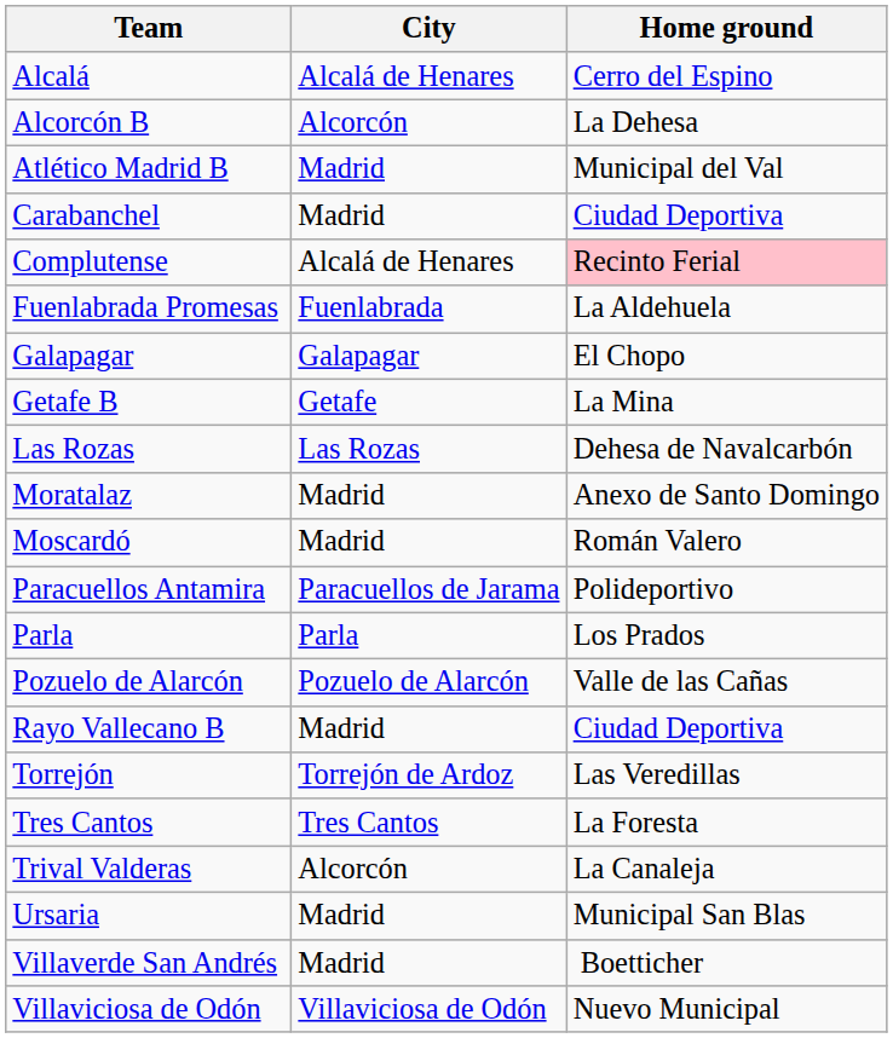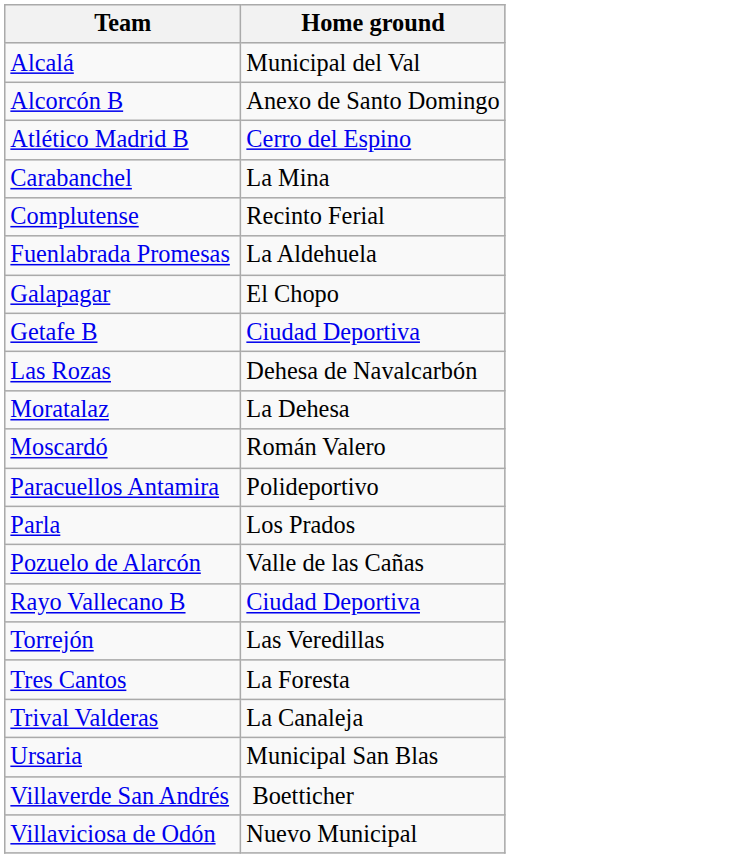 <table class="wikitable sortable">
 <tr>
 <th>Team</th>
-<th>City</th>
 <th>Home ground</th>
 </tr>
 <tr>
 <td><a href='#'>Alcalá</a></td>
-<td><a href='#'>Alcalá de Henares</a></td>
+<td>Municipal del Val</td>
+</tr>
+<tr>
+<td><a href='#'>Alcorcón B</a></td>
+<td>Anexo de Santo Domingo</td>
+</tr>
+<tr>
+<td><a href='#'>Atlético Madrid B</a></td>
 <td><a href='#'>Cerro del Espino</a></td>
 </tr>
 <tr>
-<td><a href='#'>Alcorcón B</a></td>
-<td><a href='#'>Alcorcón</a></td>
-<td>La Dehesa</td>
-</tr>
-<tr>
-<td><a href='#'>Atlético Madrid B</a></td>
-<td><a href='#'>Madrid</a></td>
-<td>Municipal del Val</td>
-</tr>
-<tr>
 <td><a href='#'>Carabanchel</a></td>
-<td>Madrid</td>
-<td><a href='#'>Ciudad Deportiva</a></td>
+<td>La Mina</td>
 </tr>
 <tr>
 <td><a href='#'>Complutense</a></td>
-<td>Alcalá de Henares</td>
-<td style="background: pink;">Recinto Ferial</td>
+<td>Recinto Ferial</td>
 </tr>
 <tr>
 <td><a href='#'>Fuenlabrada Promesas</a></td>
-<td><a href='#'>Fuenlabrada</a></td>
 <td>La Aldehuela</td>
 </tr>
 <tr>
-<td><a href='#'>Galapagar</a></td>
 <td><a href='#'>Galapagar</a></td>
 <td>El Chopo</td>
 </tr>
 <tr>
 <td><a href='#'>Getafe B</a></td>
-<td><a href='#'>Getafe</a></td>
-<td>La Mina</td>
+<td><a href='#'>Ciudad Deportiva</a></td>
 </tr>
 <tr>
-<td><a href='#'>Las Rozas</a></td>
 <td><a href='#'>Las Rozas</a></td>
 <td>Dehesa de Navalcarbón</td>
 </tr>
 <tr>
 <td><a href='#'>Moratalaz</a></td>
-<td>Madrid</td>
-<td>Anexo de Santo Domingo</td>
+<td>La Dehesa</td>
 </tr>
 <tr>
 <td><a href='#'>Moscardó</a></td>
-<td>Madrid</td>
 <td>Román Valero</td>
 </tr>
 <tr>
 <td><a href='#'>Paracuellos Antamira</a></td>
-<td><a href='#'>Paracuellos de Jarama</a></td>
 <td>Polideportivo</td>
 </tr>
 <tr>
-<td><a href='#'>Parla</a></td>
 <td><a href='#'>Parla</a></td>
 <td>Los Prados</td>
 </tr>
 <tr>
 <td><a href='#'>Pozuelo de Alarcón</a></td>
-<td><a href='#'>Pozuelo de Alarcón</a></td>
 <td>Valle de las Cañas</td>
 </tr>
 <tr>
 <td><a href='#'>Rayo Vallecano B</a></td>
-<td>Madrid</td>
 <td><a href='#'>Ciudad Deportiva</a></td>
 </tr>
 <tr>
 <td><a href='#'>Torrejón</a></td>
-<td><a href='#'>Torrejón de Ardoz</a></td>
 <td>Las Veredillas</td>
 </tr>
 <tr>
-<td><a href='#'>Tres Cantos</a></td>
 <td><a href='#'>Tres Cantos</a></td>
 <td>La Foresta</td>
 </tr>
 <tr>
 <td><a href='#'>Trival Valderas</a></td>
-<td>Alcorcón</td>
 <td>La Canaleja</td>
 </tr>
 <tr>
 <td><a href='#'>Ursaria</a></td>
-<td>Madrid</td>
 <td>Municipal San Blas</td>
 </tr>
 <tr>
 <td><a href='#'>Villaverde San Andrés</a> </td>
-<td>Madrid</td>
 <td> Boetticher</td>
 </tr>
 <tr>
 <td><a href='#'>Villaviciosa de Odón</a></td>
-<td><a href='#'>Villaviciosa de Odón</a></td>
 <td>Nuevo Municipal</td>
 </tr>
 </table>
